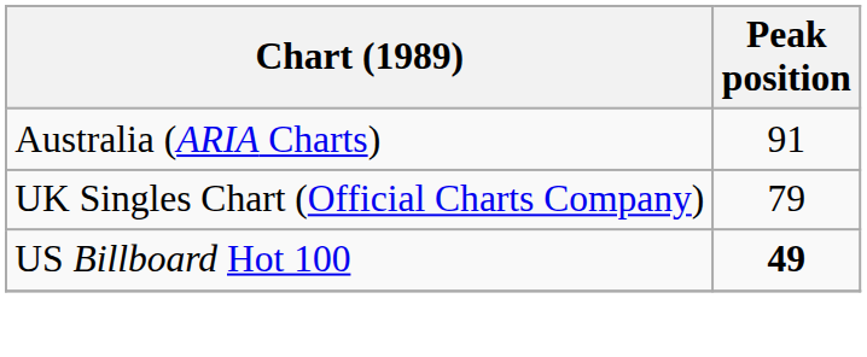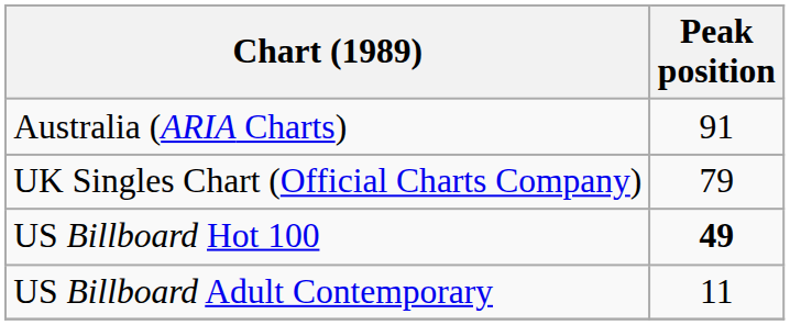 <table class="wikitable sortable">
 <tr>
 <th>Chart (1989)</th>
 <th>Peak<br>position</th>
 </tr>
 <tr>
 <td>Australia (<a href='#'><em>ARIA</em> Charts</a>)</td>
 <td align="center">91</td>
 </tr>
 <tr>
 <td>UK Singles Chart (<a href='#'>Official Charts Company</a>)</td>
 <td align="center">79</td>
 </tr>
 <tr>
 <td>US <em>Billboard</em> <a href='#'>Hot 100</a></td>
 <td align="center"><strong>49</strong></td>
 </tr>
 <tr>
+<td>US <em>Billboard</em> <a href='#'>Adult Contemporary</a></td>
+<td align="center">11</td>
+</tr>
+<tr>
 </tr>
 </table>
